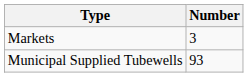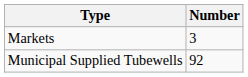 <table class="wikitable">
 <tr>
 <th>Type</th>
 <th>Number</th>
 </tr>
 <tr>
 <td>Markets</td>
 <td>3</td>
 </tr>
 <tr>
 <td>Municipal Supplied Tubewells</td>
-<td>93</td>
+<td>92</td>
 </tr>
 </table>
